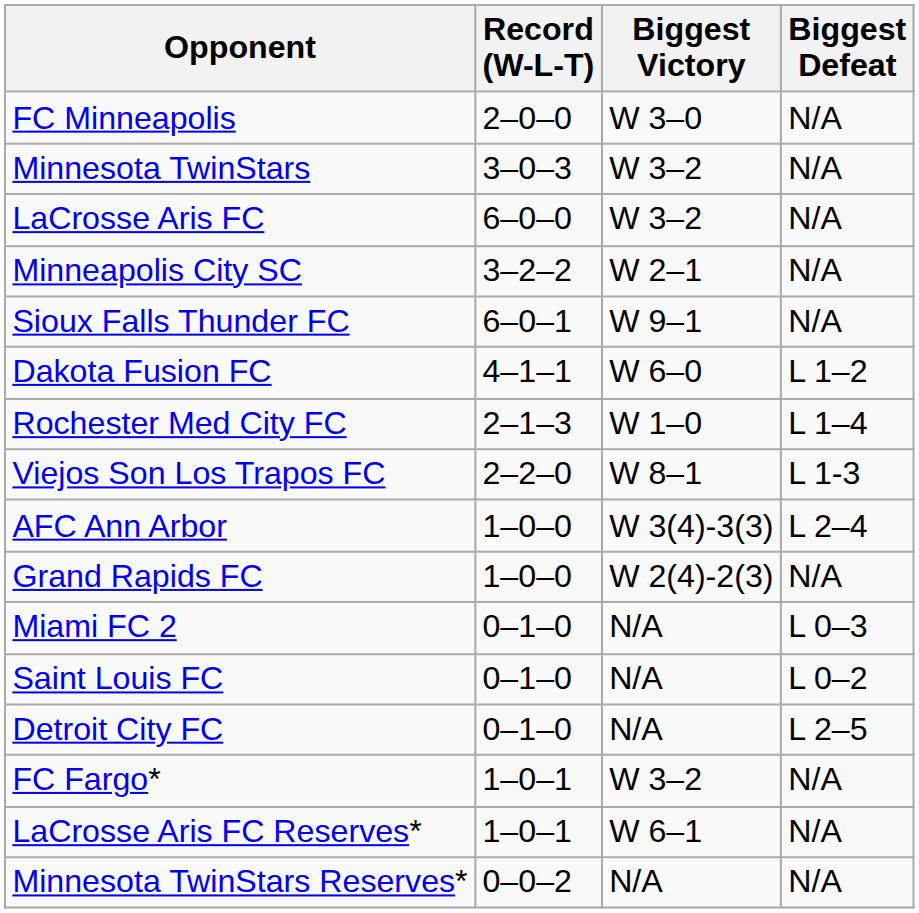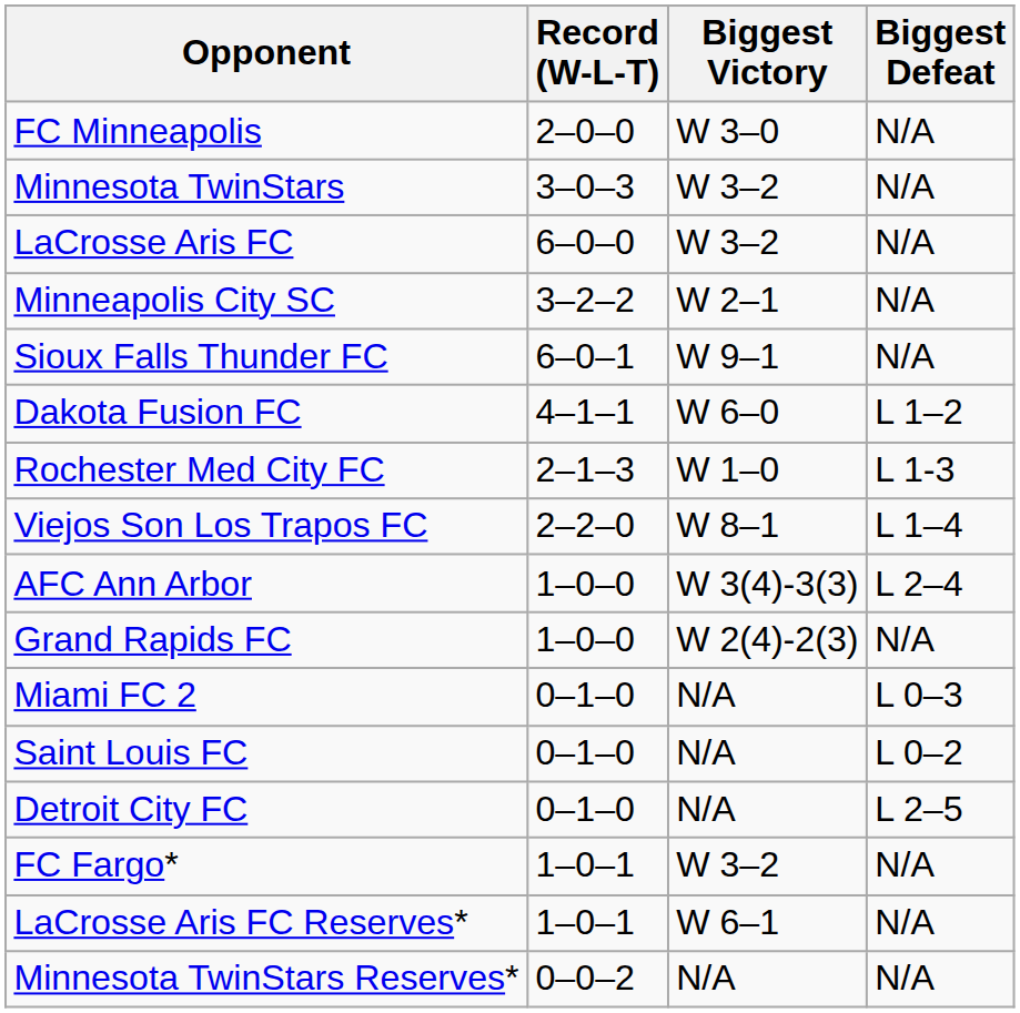 <table class="wikitable">
 <tr>
 <th>Opponent</th>
 <th>Record<br>(W-L-T)</th>
 <th>Biggest<br>Victory</th>
 <th>Biggest<br>Defeat</th>
 </tr>
 <tr>
 <td><a href='#'>FC Minneapolis</a></td>
 <td>2–0–0</td>
 <td>W 3–0</td>
 <td>N/A</td>
 </tr>
 <tr>
 <td><a href='#'>Minnesota TwinStars</a></td>
 <td>3–0–3</td>
 <td>W 3–2</td>
 <td>N/A</td>
 </tr>
 <tr>
 <td><a href='#'>LaCrosse Aris FC</a></td>
 <td>6–0–0</td>
 <td>W 3–2</td>
 <td>N/A</td>
 </tr>
 <tr>
 <td><a href='#'>Minneapolis City SC</a></td>
 <td>3–2–2</td>
 <td>W 2–1</td>
 <td>N/A</td>
 </tr>
 <tr>
 <td><a href='#'>Sioux Falls Thunder FC</a></td>
 <td>6–0–1</td>
 <td>W 9–1</td>
 <td>N/A</td>
 </tr>
 <tr>
 <td><a href='#'>Dakota Fusion FC</a></td>
 <td>4–1–1</td>
 <td>W 6–0</td>
 <td>L 1–2</td>
 </tr>
 <tr>
 <td><a href='#'>Rochester Med City FC</a></td>
 <td>2–1–3</td>
 <td>W 1–0</td>
-<td>L 1–4</td>
+<td>L 1-3</td>
 </tr>
 <tr>
 <td><a href='#'>Viejos Son Los Trapos FC</a></td>
 <td>2–2–0</td>
 <td>W 8–1</td>
-<td>L 1-3</td>
+<td>L 1–4</td>
 </tr>
 <tr>
 <td><a href='#'>AFC Ann Arbor</a></td>
 <td>1–0–0</td>
 <td>W 3(4)-3(3)</td>
 <td>L 2–4</td>
 </tr>
 <tr>
 <td><a href='#'>Grand Rapids FC</a></td>
 <td>1–0–0</td>
 <td>W 2(4)-2(3)</td>
 <td>N/A</td>
 </tr>
 <tr>
 <td><a href='#'>Miami FC 2</a></td>
 <td>0–1–0</td>
 <td>N/A</td>
 <td>L 0–3</td>
 </tr>
 <tr>
 <td><a href='#'>Saint Louis FC</a></td>
 <td>0–1–0</td>
 <td>N/A</td>
 <td>L 0–2</td>
 </tr>
 <tr>
 <td><a href='#'>Detroit City FC</a></td>
 <td>0–1–0</td>
 <td>N/A</td>
 <td>L 2–5</td>
 </tr>
 <tr>
 <td><a href='#'>FC Fargo</a>*</td>
 <td>1–0–1</td>
 <td>W 3–2</td>
 <td>N/A</td>
 </tr>
 <tr>
 <td><a href='#'>LaCrosse Aris FC Reserves</a>*</td>
 <td>1–0–1</td>
 <td>W 6–1</td>
 <td>N/A</td>
 </tr>
 <tr>
 <td><a href='#'>Minnesota TwinStars Reserves</a>*</td>
 <td>0–0–2</td>
 <td>N/A</td>
 <td>N/A</td>
 </tr>
 </table>
